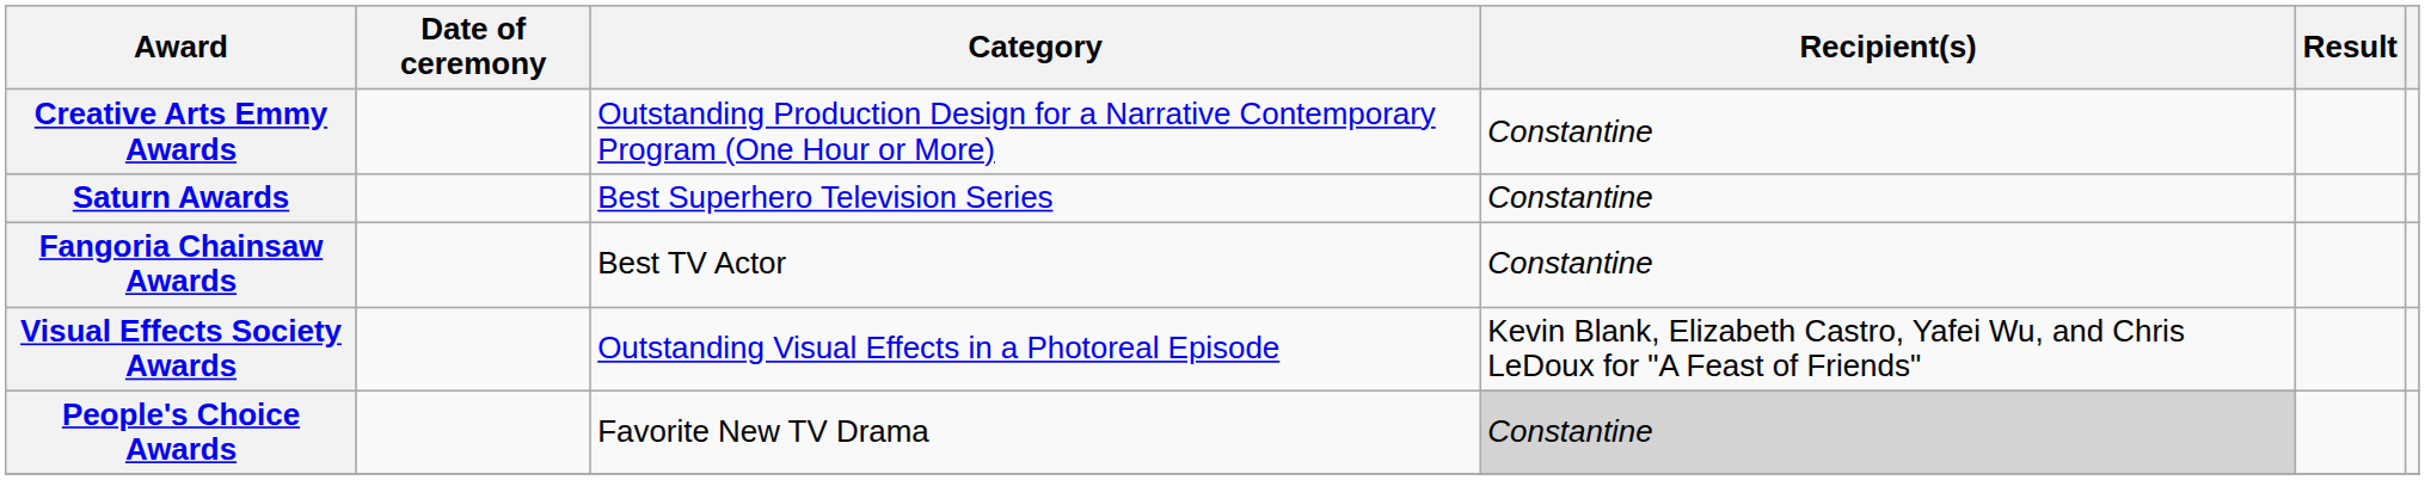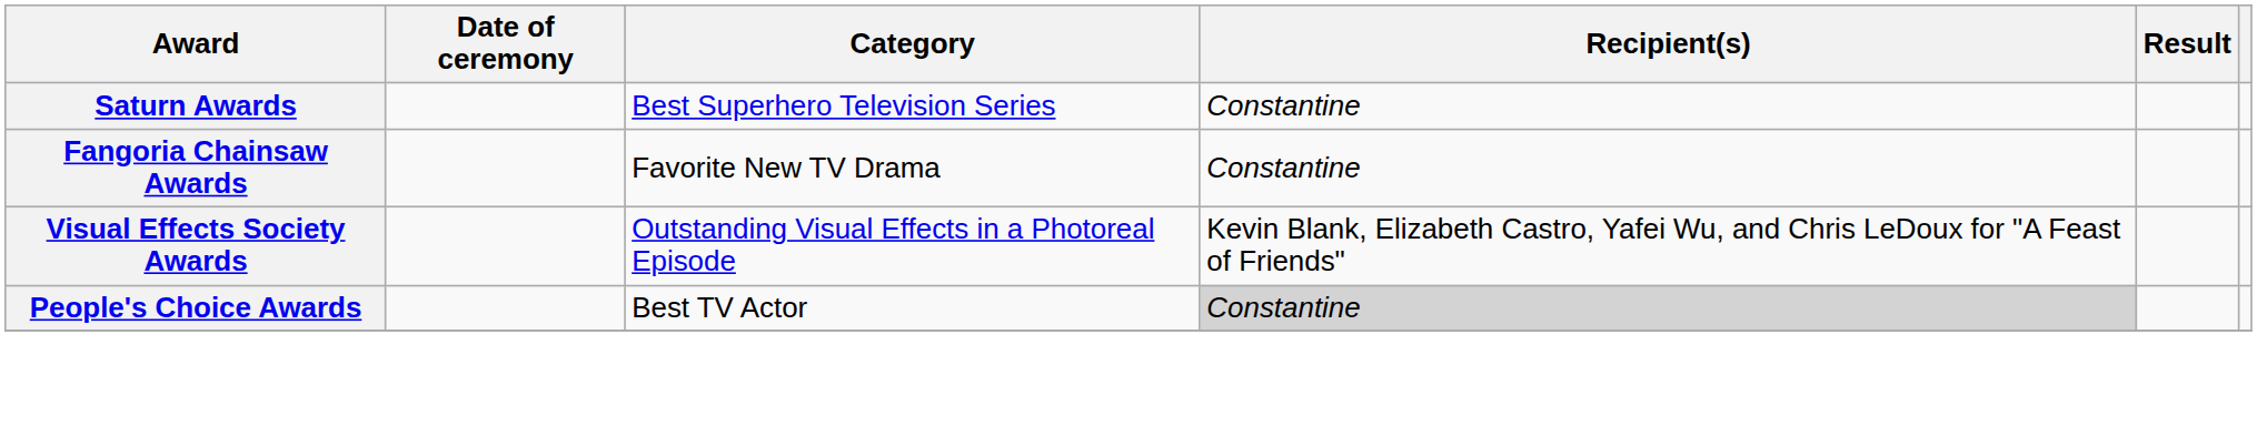 <table class="wikitable plainrowheaders">
 <tr>
 <th scope="col">Award</th>
 <th scope="col">Date of ceremony</th>
 <th scope="col">Category</th>
 <th scope="col">Recipient(s)</th>
 <th scope="col">Result</th>
 <th scope="col"></th>
-</tr>
-<tr>
-<th scope="row" style="text-align:center;"><a href='#'>Creative Arts Emmy Awards</a></th>
-<td><a href='#'></a></td>
-<td><a href='#'>Outstanding Production Design for a Narrative Contemporary Program (One Hour or More)</a></td>
-<td><em>Constantine</em></td>
-<td></td>
-<td style="text-align:center;"></td>
 </tr>
 <tr>
 <th scope="row" style="text-align:center;"><a href='#'>Saturn Awards</a></th>
 <td><a href='#'></a></td>
 <td><a href='#'>Best Superhero Television Series</a></td>
 <td><em>Constantine</em></td>
 <td></td>
 <td style="text-align:center;"></td>
 </tr>
 <tr>
 <th scope="row" style="text-align:center;"><a href='#'>Fangoria Chainsaw Awards</a></th>
 <td></td>
-<td>Best TV Actor</td>
+<td>Favorite New TV Drama</td>
 <td><em>Constantine</em></td>
 <td></td>
 <td style="text-align:center;"></td>
 </tr>
 <tr>
 <th scope="row" style="text-align:center;"><a href='#'>Visual Effects Society Awards</a></th>
 <td><a href='#'></a></td>
 <td><a href='#'>Outstanding Visual Effects in a Photoreal Episode</a></td>
 <td>Kevin Blank, Elizabeth Castro, Yafei Wu, and Chris LeDoux for "A Feast of Friends"</td>
 <td></td>
 <td style="text-align:center;"></td>
 </tr>
 <tr>
 <th scope="row" style="text-align:center;"><a href='#'>People's Choice Awards</a></th>
 <td><a href='#'></a></td>
-<td>Favorite New TV Drama</td>
+<td>Best TV Actor</td>
 <td style="background: lightgrey;"><em>Constantine</em></td>
 <td></td>
 <td style="text-align:center;"></td>
 </tr>
 <tr>
 </tr>
 </table>
